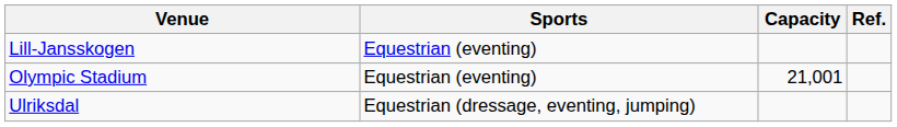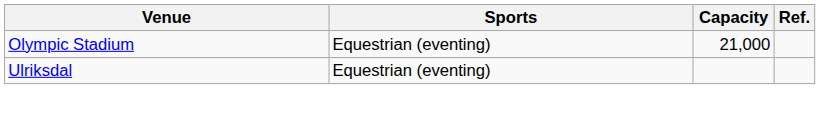 <table class="wikitable sortable" width=780px>
 <tr>
 <th width=40%>Venue</th>
 <th class="unsortable" width=45%>Sports</th>
 <th width=10%>Capacity</th>
 <th class="unsortable">Ref.</th>
 </tr>
 <tr>
-<td><a href='#'>Lill-Jansskogen</a></td>
-<td><a href='#'>Equestrian</a> (eventing)</td>
-<td align="right"></td>
-<td align=center></td>
-</tr>
-<tr>
 <td><a href='#'>Olympic Stadium</a></td>
 <td>Equestrian (eventing)</td>
-<td align="right">21,001</td>
+<td align="right">21,000</td>
 <td align=center></td>
 </tr>
 <tr>
 <td><a href='#'>Ulriksdal</a></td>
-<td>Equestrian (dressage, eventing, jumping)</td>
+<td>Equestrian (eventing)</td>
 <td align="right"></td>
 <td align=center></td>
 </tr>
 </table>
